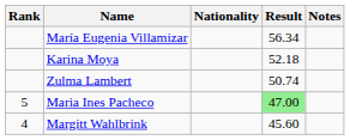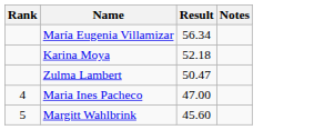 <table class="wikitable sortable" style="text-align:center">
 <tr>
 <th>Rank</th>
 <th>Name</th>
-<th>Nationality</th>
 <th>Result</th>
 <th>Notes</th>
 </tr>
 <tr>
 <td></td>
 <td align=left><a href='#'>María Eugenia Villamizar</a></td>
-<td align=left></td>
 <td>56.34</td>
 <td></td>
 </tr>
 <tr>
 <td></td>
 <td align=left><a href='#'>Karina Moya</a></td>
-<td align=left></td>
 <td>52.18</td>
 <td></td>
 </tr>
 <tr>
 <td></td>
 <td align=left><a href='#'>Zulma Lambert</a></td>
-<td align=left></td>
-<td>50.74</td>
+<td>50.47</td>
+<td></td>
+</tr>
+<tr>
+<td>4</td>
+<td align=left><a href='#'>Maria Ines Pacheco</a></td>
+<td>47.00</td>
 <td></td>
 </tr>
 <tr>
 <td>5</td>
-<td align=left><a href='#'>Maria Ines Pacheco</a></td>
-<td align=left></td>
-<td style="background: lightgreen;">47.00</td>
-<td></td>
-</tr>
-<tr>
-<td>4</td>
 <td align=left><a href='#'>Margitt Wahlbrink</a></td>
-<td align=left></td>
 <td>45.60</td>
 <td></td>
 </tr>
 </table>
